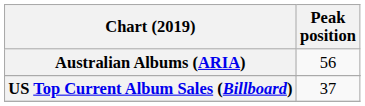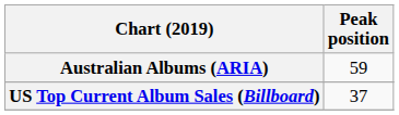 <table class="wikitable sortable plainrowheaders" style="text-align:center">
 <tr>
 <th scope="col">Chart (2019)</th>
 <th scope="col">Peak<br>position</th>
 </tr>
 <tr>
 <th scope="row">Australian Albums (<a href='#'>ARIA</a>)</th>
-<td>56</td>
+<td>59</td>
 </tr>
 <tr>
 </tr>
 <tr>
 </tr>
 <tr>
 </tr>
 <tr>
 </tr>
 <tr>
 </tr>
 <tr>
 </tr>
 <tr>
 </tr>
 <tr>
 </tr>
 <tr>
 </tr>
 <tr>
 </tr>
 <tr>
 </tr>
 <tr>
 </tr>
 <tr>
 <th scope="row">US <a href='#'>Top Current Album Sales</a> (<em><a href='#'>Billboard</a></em>)</th>
 <td>37</td>
 </tr>
 <tr>
 </tr>
 </table>
